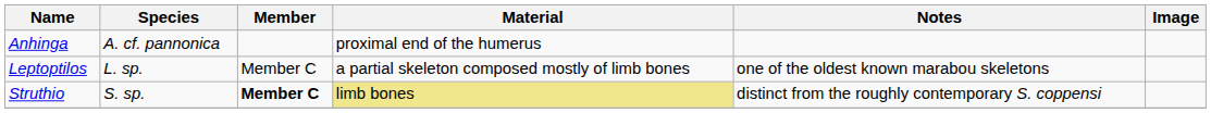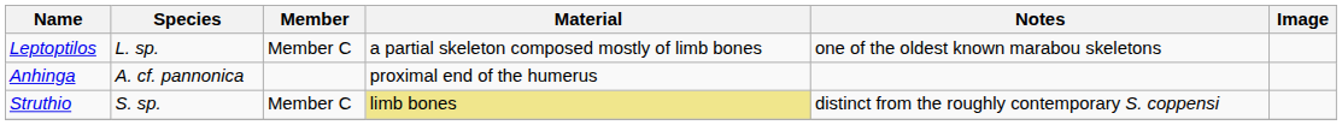 <table class="wikitable" align="center" width="75%">
 <tr>
 <th>Name</th>
 <th>Species</th>
 <th>Member</th>
 <th>Material</th>
 <th>Notes</th>
 <th>Image</th>
 </tr>
 <tr>
+<td><em><a href='#'>Leptoptilos</a></em></td>
+<td><em>L. sp.</em></td>
+<td>Member C</td>
+<td>a partial skeleton composed mostly of limb bones</td>
+<td>one of the oldest known marabou skeletons</td>
+<td></td>
+</tr>
+<tr>
 <td><em><a href='#'>Anhinga</a></em></td>
 <td><em>A. cf. pannonica</em></td>
 <td></td>
 <td>proximal end of the humerus</td>
 <td></td>
 <td></td>
 </tr>
 <tr>
-<td><em><a href='#'>Leptoptilos</a></em></td>
-<td><em>L. sp.</em></td>
-<td>Member C</td>
-<td>a partial skeleton composed mostly of limb bones</td>
-<td>one of the oldest known marabou skeletons</td>
-<td></td>
-</tr>
-<tr>
 <td><em><a href='#'>Struthio</a></em></td>
 <td><em>S. sp.</em></td>
-<td><strong>Member C</strong></td>
+<td>Member C</td>
 <td style="background: khaki;">limb bones</td>
 <td>distinct from the roughly contemporary <em>S. coppensi</em></td>
 <td></td>
 </tr>
 <tr>
 </tr>
 </table>
